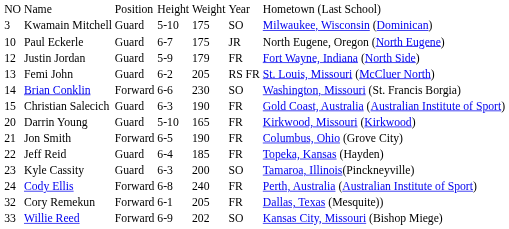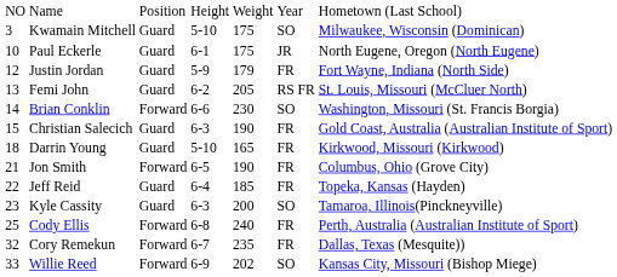 <table>
 <tr>
 <td>NO</td>
 <td>Name</td>
 <td>Position</td>
 <td>Height</td>
 <td>Weight</td>
 <td>Year</td>
 <td>Hometown (Last School)</td>
 <td></td>
 </tr>
 <tr>
 <td>3</td>
 <td>Kwamain Mitchell</td>
 <td>Guard</td>
 <td>5-10</td>
 <td>175</td>
 <td>SO</td>
 <td><a href='#'>Milwaukee, Wisconsin</a> (<a href='#'>Dominican</a>)</td>
 <td></td>
 </tr>
 <tr>
 <td>10</td>
 <td>Paul Eckerle</td>
 <td>Guard</td>
-<td>6-7</td>
+<td>6-1</td>
 <td>175</td>
 <td>JR</td>
 <td>North Eugene, Oregon (<a href='#'>North Eugene</a>)</td>
 <td></td>
 </tr>
 <tr>
 <td>12</td>
 <td>Justin Jordan</td>
 <td>Guard</td>
 <td>5-9</td>
 <td>179</td>
 <td>FR</td>
 <td><a href='#'>Fort Wayne, Indiana</a> (<a href='#'>North Side</a>)</td>
 <td></td>
 </tr>
 <tr>
 <td>13</td>
 <td>Femi John</td>
 <td>Guard</td>
 <td>6-2</td>
 <td>205</td>
 <td>RS FR</td>
 <td><a href='#'>St. Louis, Missouri</a> (<a href='#'>McCluer North</a>)</td>
 </tr>
 <tr>
 <td>14</td>
 <td><a href='#'>Brian Conklin</a></td>
 <td>Forward</td>
 <td>6-6</td>
 <td>230</td>
 <td>SO</td>
 <td><a href='#'>Washington, Missouri</a> (St. Francis Borgia)</td>
 <td></td>
 </tr>
 <tr>
 <td>15</td>
 <td>Christian Salecich</td>
 <td>Guard</td>
 <td>6-3</td>
 <td>190</td>
 <td>FR</td>
 <td><a href='#'>Gold Coast, Australia</a> (<a href='#'>Australian Institute of Sport</a>)</td>
 <td></td>
 </tr>
 <tr>
-<td>20</td>
+<td>18</td>
 <td>Darrin Young</td>
 <td>Guard</td>
 <td>5-10</td>
 <td>165</td>
 <td>FR</td>
 <td><a href='#'>Kirkwood, Missouri</a> (<a href='#'>Kirkwood</a>)</td>
 </tr>
 <tr>
 <td>21</td>
 <td>Jon Smith</td>
 <td>Forward</td>
 <td>6-5</td>
 <td>190</td>
 <td>FR</td>
 <td><a href='#'>Columbus, Ohio</a> (Grove City)</td>
 </tr>
 <tr>
 <td>22</td>
 <td>Jeff Reid</td>
 <td>Guard</td>
 <td>6-4</td>
 <td>185</td>
 <td>FR</td>
 <td><a href='#'>Topeka, Kansas</a> (Hayden)</td>
 </tr>
 <tr>
 <td>23</td>
 <td>Kyle Cassity</td>
 <td>Guard</td>
 <td>6-3</td>
 <td>200</td>
 <td>SO</td>
 <td><a href='#'>Tamaroa, Illinois</a>(Pinckneyville)</td>
 </tr>
 <tr>
-<td>24</td>
+<td>25</td>
 <td><a href='#'>Cody Ellis</a></td>
 <td>Forward</td>
 <td>6-8</td>
 <td>240</td>
 <td>FR</td>
 <td><a href='#'>Perth, Australia</a> (<a href='#'>Australian Institute of Sport</a>)</td>
 </tr>
 <tr>
 <td>32</td>
 <td>Cory Remekun</td>
 <td>Forward</td>
-<td>6-1</td>
-<td>205</td>
+<td>6-7</td>
+<td>235</td>
 <td>FR</td>
 <td><a href='#'>Dallas, Texas</a> (Mesquite))</td>
 <td></td>
 </tr>
 <tr>
 <td>33</td>
 <td><a href='#'>Willie Reed</a></td>
 <td>Forward</td>
 <td>6-9</td>
 <td>202</td>
 <td>SO</td>
 <td><a href='#'>Kansas City, Missouri</a> (Bishop Miege)</td>
 <td></td>
 </tr>
 </table>
